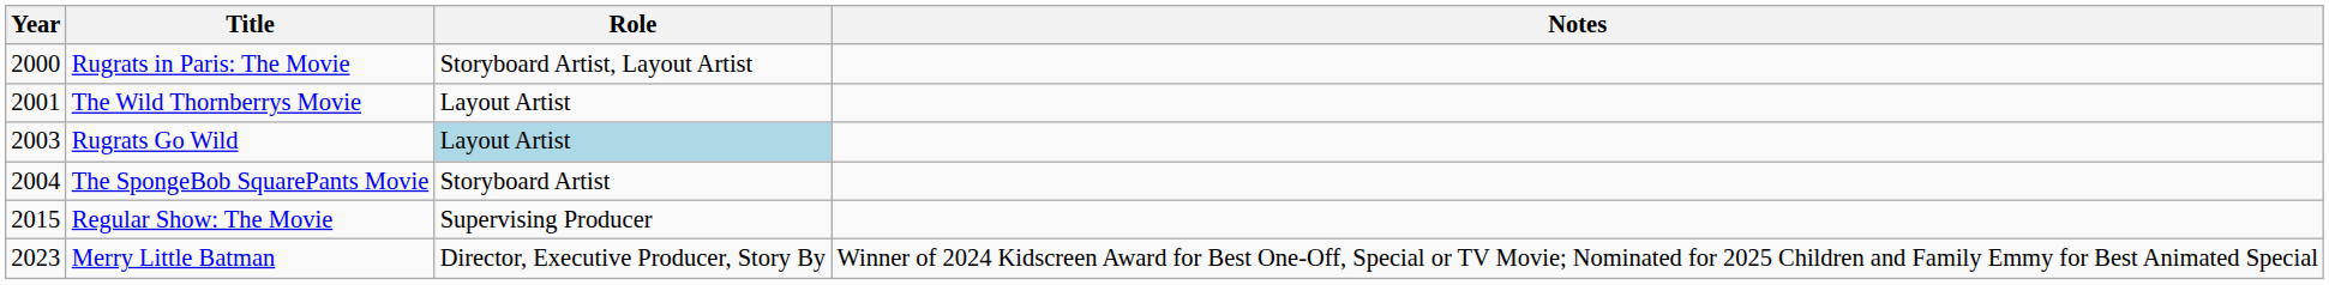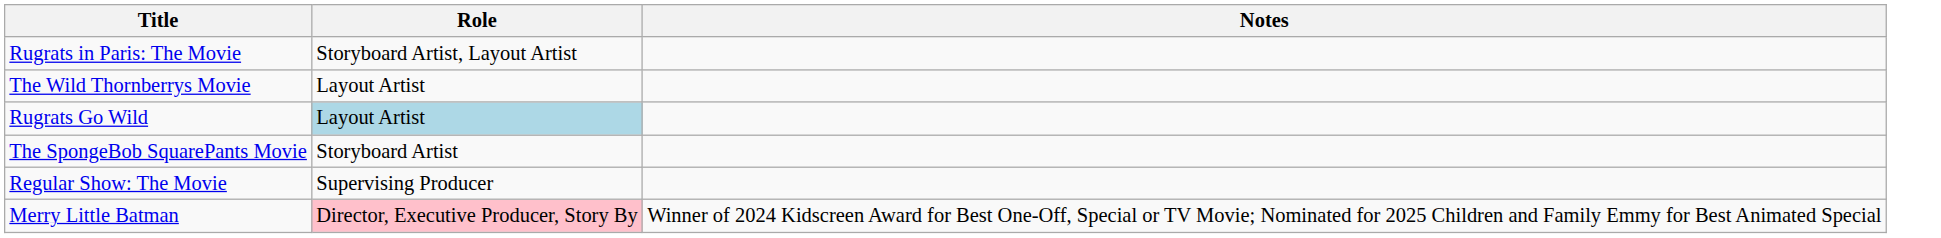 <table class="wikitable">
 <tr>
-<th>Year</th>
 <th>Title</th>
 <th>Role</th>
 <th>Notes</th>
 </tr>
 <tr>
-<td>2000</td>
 <td><a href='#'>Rugrats in Paris: The Movie</a></td>
 <td>Storyboard Artist, Layout Artist</td>
 <td></td>
 </tr>
 <tr>
-<td>2001</td>
 <td><a href='#'>The Wild Thornberrys Movie</a></td>
 <td>Layout Artist</td>
 <td></td>
 </tr>
 <tr>
-<td>2003</td>
 <td><a href='#'>Rugrats Go Wild</a></td>
 <td style="background: lightblue;">Layout Artist</td>
 <td></td>
 </tr>
 <tr>
-<td>2004</td>
 <td><a href='#'>The SpongeBob SquarePants Movie</a></td>
 <td>Storyboard Artist</td>
 <td></td>
 </tr>
 <tr>
-<td>2015</td>
 <td><a href='#'>Regular Show: The Movie</a></td>
 <td>Supervising Producer</td>
 <td></td>
 </tr>
 <tr>
-<td>2023</td>
 <td><a href='#'>Merry Little Batman</a></td>
-<td>Director, Executive Producer, Story By</td>
+<td style="background: pink;">Director, Executive Producer, Story By</td>
 <td>Winner of 2024 Kidscreen Award for Best One-Off, Special or TV Movie; Nominated for 2025 Children and Family Emmy for Best Animated Special</td>
 </tr>
 </table>
